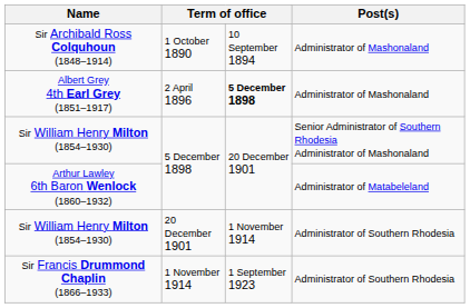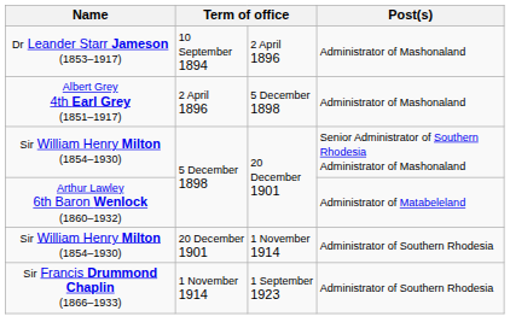 <table class="wikitable plainrowheaders">
 <tr>
 <th scope="col">Name</th>
 <th scope="col" colspan="2">Term of office</th>
 <th scope="col">Post(s)</th>
 </tr>
 <tr>
-<td scope="row" align="center"><small>Sir</small> <a href='#'>Archibald Ross <strong>Colquhoun</strong></a><br><small>(1848–1914)</small></td>
-<td><small>1 October</small><br>1890</td>
+<td scope="row" align="center"><small>Dr</small> <a href='#'>Leander Starr <strong>Jameson</strong></a><br><small>(1853–1917)</small></td>
 <td><small>10 September</small><br>1894</td>
-<td><small>Administrator of <a href='#'>Mashonaland</a></small></td>
+<td><small>2 April</small><br>1896</td>
+<td><small>Administrator of Mashonaland</small></td>
 </tr>
 <tr>
 <td scope="row" align="center"><a href='#'><small>Albert Grey</small><br>4th <strong>Earl Grey</strong></a><br><small>(1851–1917)</small></td>
 <td><small>2 April</small><br>1896</td>
-<td><strong><small>5 December</small><br>1898</strong></td>
+<td><small>5 December</small><br>1898</td>
 <td><small>Administrator of Mashonaland</small></td>
 </tr>
 <tr>
 <td scope="row" align="center"><small>Sir</small> <a href='#'>William Henry <strong>Milton</strong></a><br><small>(1854–1930)</small></td>
 <td rowspan=2><small>5 December</small><br>1898</td>
 <td rowspan=2><small>20 December</small><br>1901</td>
 <td><small>Senior Administrator of <a href='#'>Southern Rhodesia</a><br>Administrator of Mashonaland</small></td>
 </tr>
 <tr>
 <td scope="row" align="center"><a href='#'><small>Arthur Lawley</small><br>6th Baron <strong>Wenlock</strong></a><br><small>(1860–1932)</small></td>
 <td><small>Administrator of <a href='#'>Matabeleland</a></small></td>
 </tr>
 <tr>
 <td scope="row" align="center"><small>Sir</small> <a href='#'>William Henry <strong>Milton</strong></a><br><small>(1854–1930)</small></td>
 <td><small>20 December</small><br>1901</td>
 <td><small>1 November</small><br>1914</td>
 <td><small>Administrator of Southern Rhodesia</small></td>
 </tr>
 <tr>
 <td scope="row" align="center"><small>Sir</small> <a href='#'>Francis <strong>Drummond Chaplin</strong></a><br><small>(1866–1933)</small></td>
 <td><small>1 November</small><br>1914</td>
 <td><small>1 September</small><br>1923</td>
 <td><small>Administrator of Southern Rhodesia</small></td>
 </tr>
 </table>
